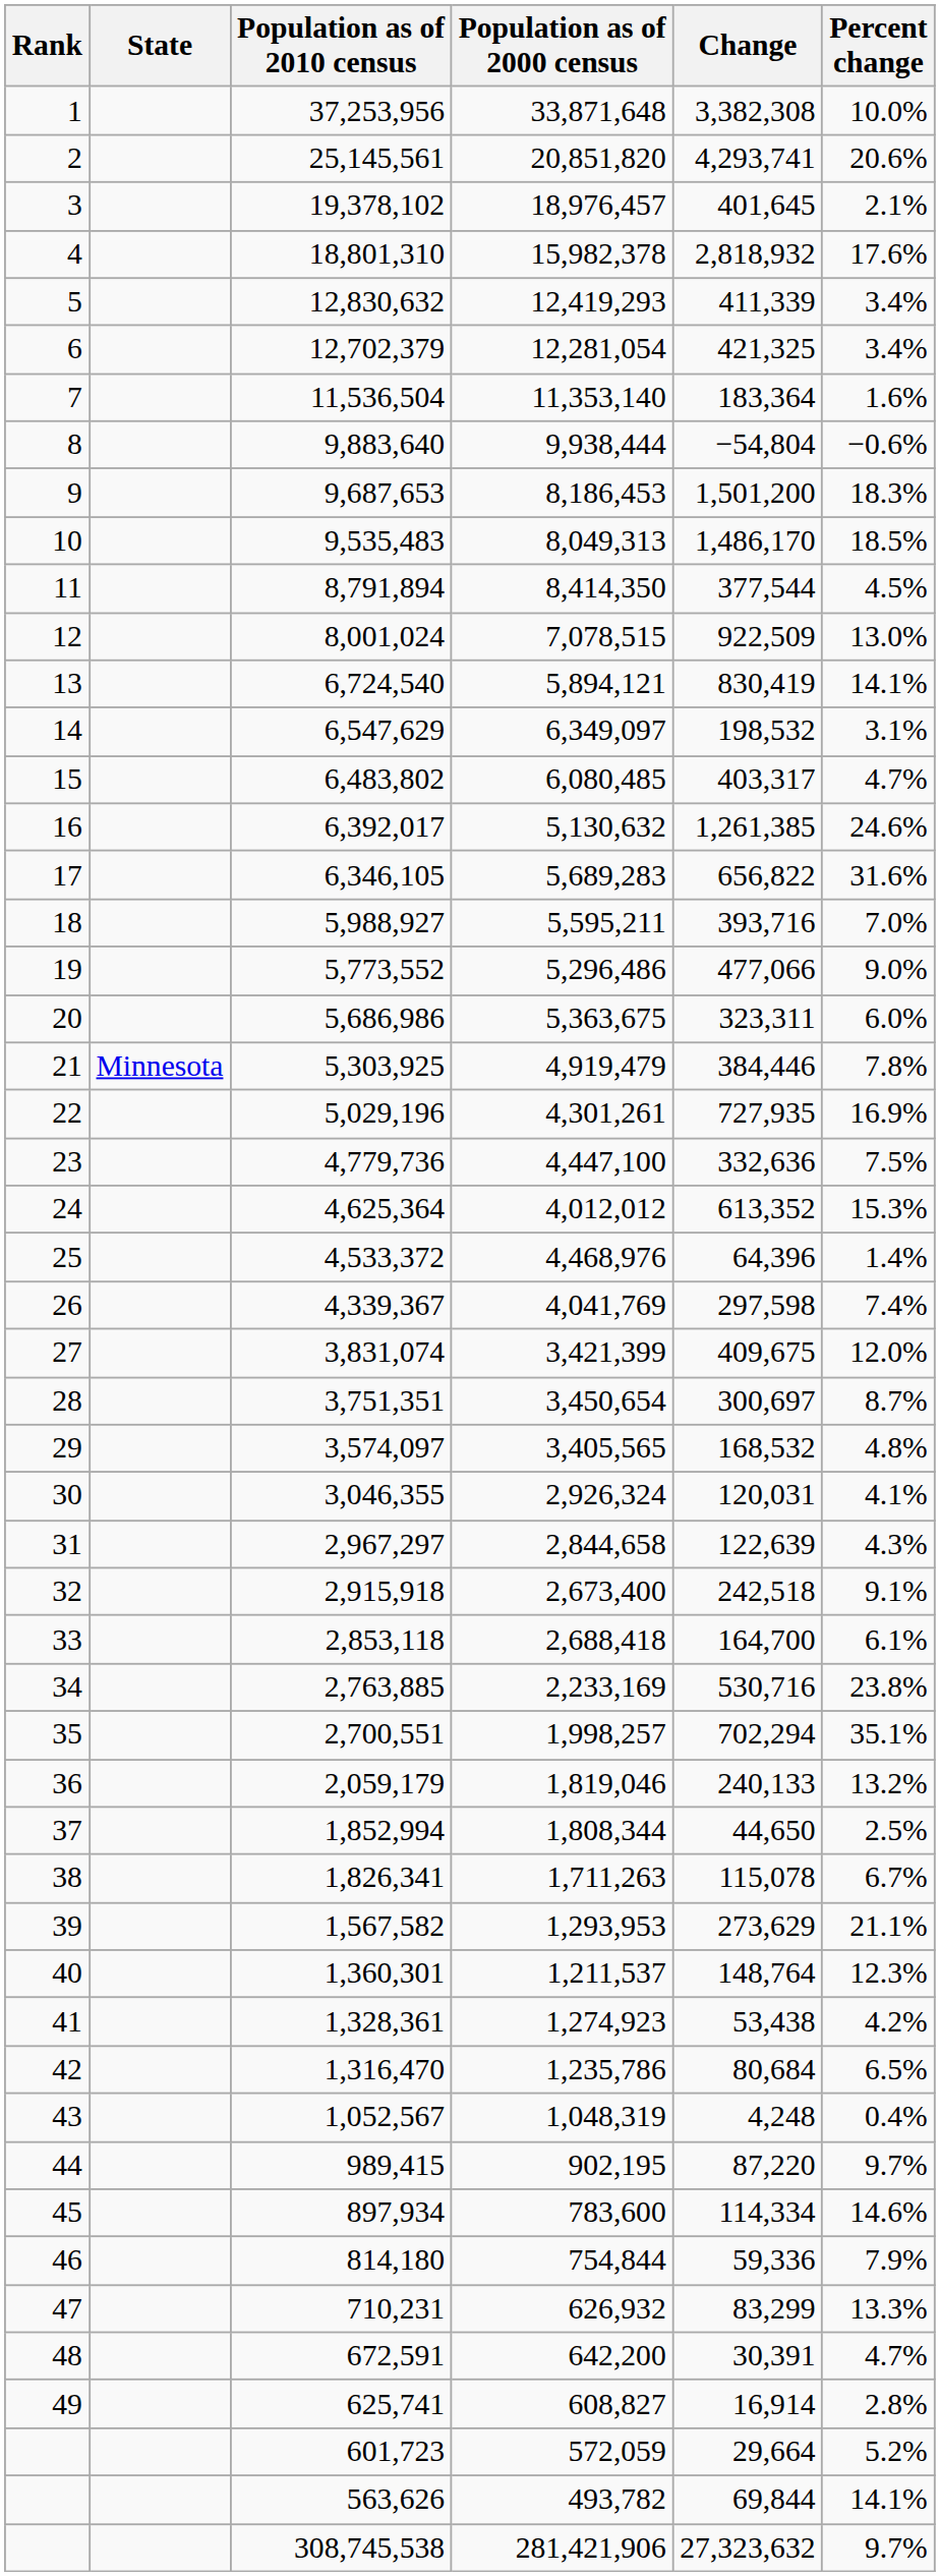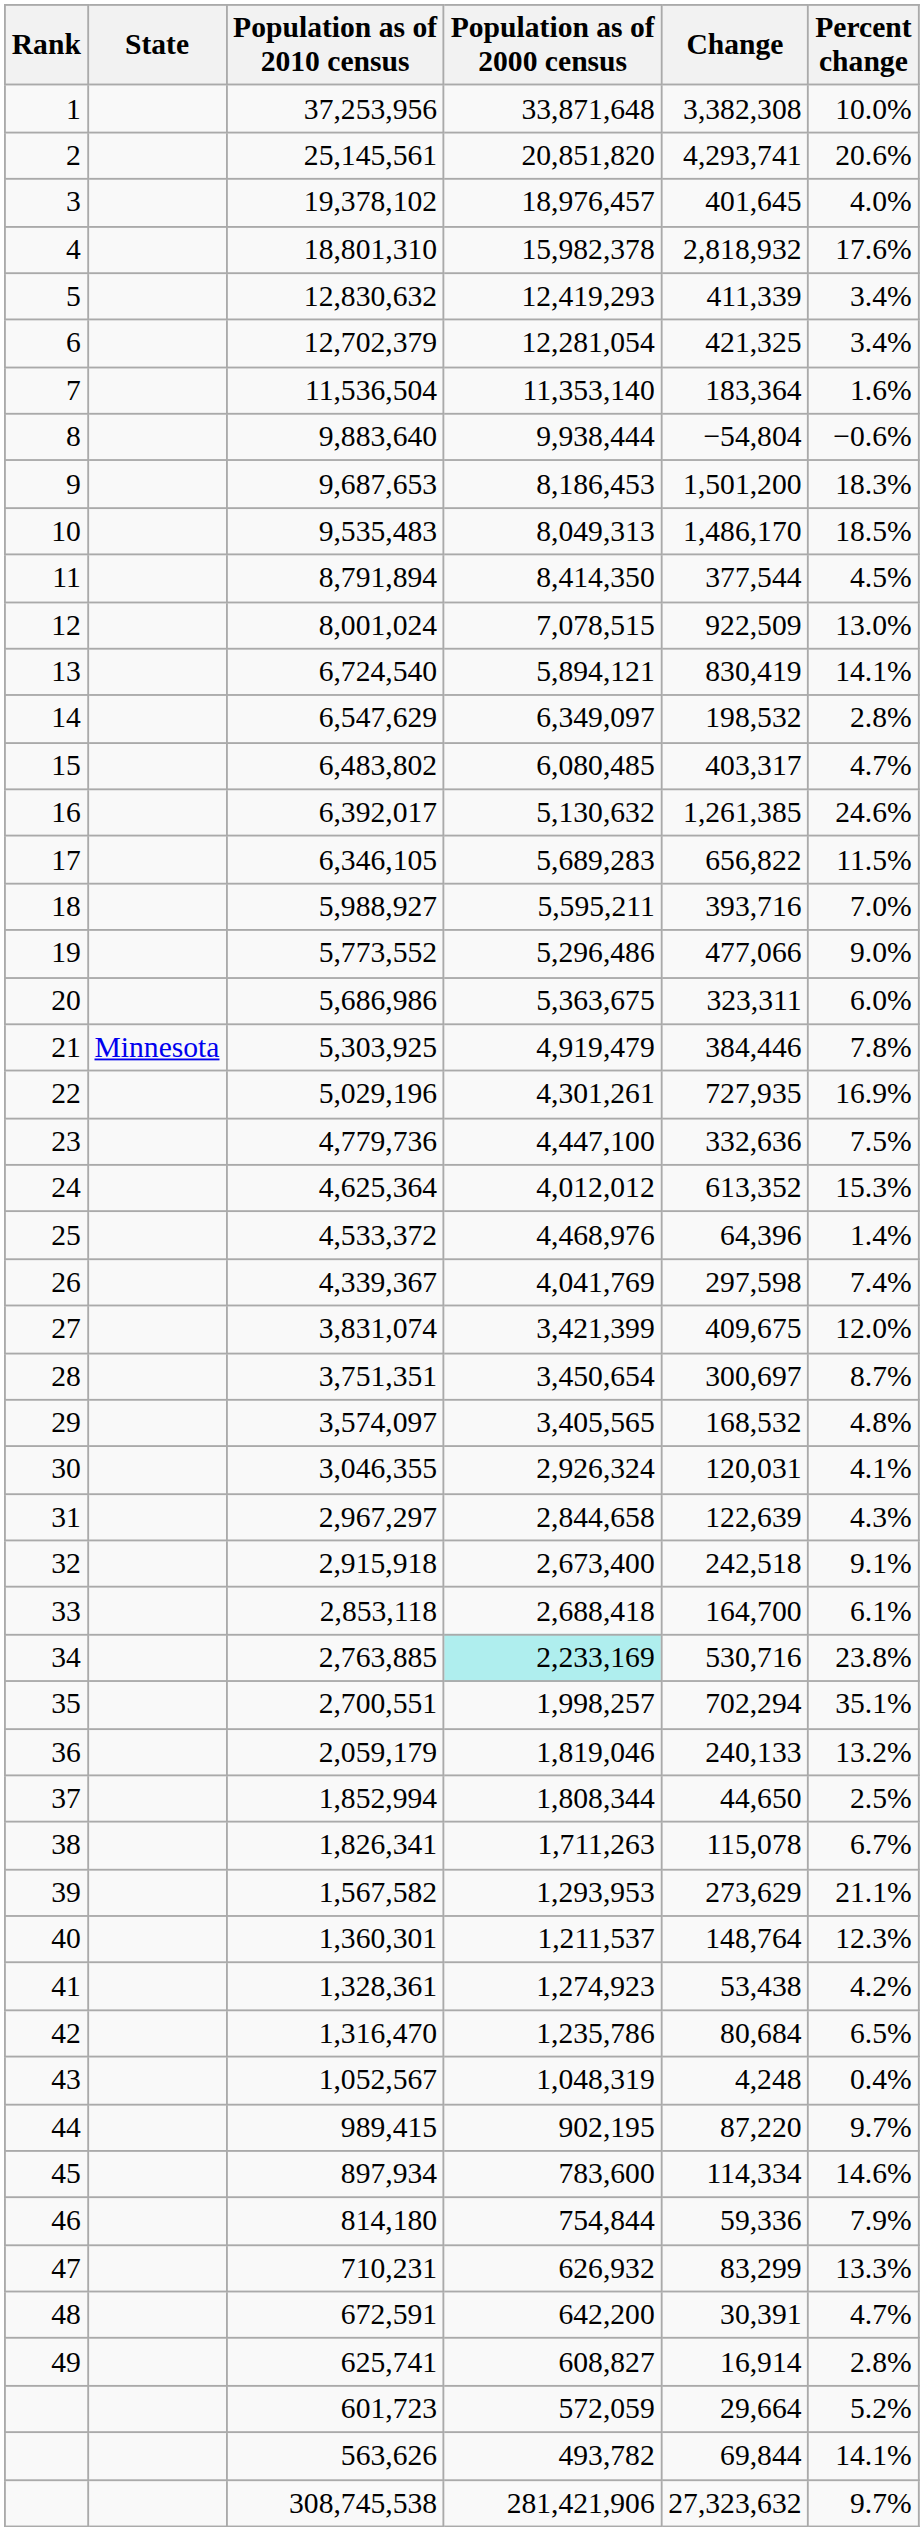 <table class="wikitable sortable" style="text-align: right;">
 <tr>
 <th>Rank</th>
 <th>State</th>
 <th>Population as of<br>2010 census</th>
 <th>Population as of<br>2000 census</th>
 <th data-sort-type="number">Change</th>
 <th data-sort-type="number">Percent<br>change</th>
 </tr>
 <tr>
 <td>1</td>
 <td style="text-align: left;"></td>
 <td>37,253,956</td>
 <td>33,871,648</td>
 <td>3,382,308 </td>
 <td>10.0% </td>
 </tr>
 <tr>
 <td>2</td>
 <td style="text-align: left;"></td>
 <td>25,145,561</td>
 <td>20,851,820</td>
 <td>4,293,741 </td>
 <td>20.6% </td>
 </tr>
 <tr>
 <td>3</td>
 <td style="text-align: left;"></td>
 <td>19,378,102</td>
 <td>18,976,457</td>
 <td>401,645 </td>
-<td>2.1% </td>
+<td>4.0% </td>
 </tr>
 <tr>
 <td>4</td>
 <td style="text-align: left;"></td>
 <td>18,801,310</td>
 <td>15,982,378</td>
 <td>2,818,932 </td>
 <td>17.6% </td>
 </tr>
 <tr>
 <td>5</td>
 <td style="text-align: left;"></td>
 <td>12,830,632</td>
 <td>12,419,293</td>
 <td>411,339 </td>
 <td>3.4% </td>
 </tr>
 <tr>
 <td>6</td>
 <td style="text-align: left;"></td>
 <td>12,702,379</td>
 <td>12,281,054</td>
 <td>421,325 </td>
 <td>3.4% </td>
 </tr>
 <tr>
 <td>7</td>
 <td style="text-align: left;"></td>
 <td>11,536,504</td>
 <td>11,353,140</td>
 <td>183,364 </td>
 <td>1.6% </td>
 </tr>
 <tr>
 <td>8</td>
 <td style="text-align: left;"></td>
 <td>9,883,640</td>
 <td>9,938,444</td>
 <td>−54,804 </td>
 <td>−0.6% </td>
 </tr>
 <tr>
 <td>9</td>
 <td style="text-align: left;"></td>
 <td>9,687,653</td>
 <td>8,186,453</td>
 <td>1,501,200 </td>
 <td>18.3% </td>
 </tr>
 <tr>
 <td>10</td>
 <td style="text-align: left;"></td>
 <td>9,535,483</td>
 <td>8,049,313</td>
 <td>1,486,170 </td>
 <td>18.5% </td>
 </tr>
 <tr>
 <td>11</td>
 <td style="text-align: left;"></td>
 <td>8,791,894</td>
 <td>8,414,350</td>
 <td>377,544 </td>
 <td>4.5% </td>
 </tr>
 <tr>
 <td>12</td>
 <td style="text-align: left;"></td>
 <td>8,001,024</td>
 <td>7,078,515</td>
 <td>922,509 </td>
 <td>13.0% </td>
 </tr>
 <tr>
 <td>13</td>
 <td style="text-align: left;"></td>
 <td>6,724,540</td>
 <td>5,894,121</td>
 <td>830,419 </td>
 <td>14.1% </td>
 </tr>
 <tr>
 <td>14</td>
 <td style="text-align: left;"></td>
 <td>6,547,629</td>
 <td>6,349,097</td>
 <td>198,532 </td>
-<td>3.1% </td>
+<td>2.8% </td>
 </tr>
 <tr>
 <td>15</td>
 <td style="text-align: left;"></td>
 <td>6,483,802</td>
 <td>6,080,485</td>
 <td>403,317 </td>
 <td>4.7% </td>
 </tr>
 <tr>
 <td>16</td>
 <td style="text-align: left;"></td>
 <td>6,392,017</td>
 <td>5,130,632</td>
 <td>1,261,385 </td>
 <td>24.6% </td>
 </tr>
 <tr>
 <td>17</td>
 <td style="text-align: left;"></td>
 <td>6,346,105</td>
 <td>5,689,283</td>
 <td>656,822 </td>
-<td>31.6% </td>
+<td>11.5% </td>
 </tr>
 <tr>
 <td>18</td>
 <td style="text-align: left;"></td>
 <td>5,988,927</td>
 <td>5,595,211</td>
 <td>393,716 </td>
 <td>7.0% </td>
 </tr>
 <tr>
 <td>19</td>
 <td style="text-align: left;"></td>
 <td>5,773,552</td>
 <td>5,296,486</td>
 <td>477,066 </td>
 <td>9.0% </td>
 </tr>
 <tr>
 <td>20</td>
 <td style="text-align: left;"></td>
 <td>5,686,986</td>
 <td>5,363,675</td>
 <td>323,311 </td>
 <td>6.0% </td>
 </tr>
 <tr>
 <td>21</td>
 <td style="text-align: left;"> <a href='#'>Minnesota</a></td>
 <td>5,303,925</td>
 <td>4,919,479</td>
 <td>384,446 </td>
 <td>7.8% </td>
 </tr>
 <tr>
 <td>22</td>
 <td style="text-align: left;"></td>
 <td>5,029,196</td>
 <td>4,301,261</td>
 <td>727,935 </td>
 <td>16.9% </td>
 </tr>
 <tr>
 <td>23</td>
 <td style="text-align: left;"></td>
 <td>4,779,736</td>
 <td>4,447,100</td>
 <td>332,636 </td>
 <td>7.5% </td>
 </tr>
 <tr>
 <td>24</td>
 <td style="text-align: left;"></td>
 <td>4,625,364</td>
 <td>4,012,012</td>
 <td>613,352 </td>
 <td>15.3% </td>
 </tr>
 <tr>
 <td>25</td>
 <td style="text-align: left;"></td>
 <td>4,533,372</td>
 <td>4,468,976</td>
 <td>64,396 </td>
 <td>1.4% </td>
 </tr>
 <tr>
 <td>26</td>
 <td style="text-align: left;"></td>
 <td>4,339,367</td>
 <td>4,041,769</td>
 <td>297,598 </td>
 <td>7.4% </td>
 </tr>
 <tr>
 <td>27</td>
 <td style="text-align: left;"></td>
 <td>3,831,074</td>
 <td>3,421,399</td>
 <td>409,675 </td>
 <td>12.0% </td>
 </tr>
 <tr>
 <td>28</td>
 <td style="text-align: left;"></td>
 <td>3,751,351</td>
 <td>3,450,654</td>
 <td>300,697 </td>
 <td>8.7% </td>
 </tr>
 <tr>
 <td>29</td>
 <td style="text-align: left;"></td>
 <td>3,574,097</td>
 <td>3,405,565</td>
 <td>168,532 </td>
 <td>4.8% </td>
 </tr>
 <tr>
 <td>30</td>
 <td style="text-align: left;"></td>
 <td>3,046,355</td>
 <td>2,926,324</td>
 <td>120,031 </td>
 <td>4.1% </td>
 </tr>
 <tr>
 <td>31</td>
 <td style="text-align: left;"></td>
 <td>2,967,297</td>
 <td>2,844,658</td>
 <td>122,639 </td>
 <td>4.3% </td>
 </tr>
 <tr>
 <td>32</td>
 <td style="text-align: left;"></td>
 <td>2,915,918</td>
 <td>2,673,400</td>
 <td>242,518 </td>
 <td>9.1% </td>
 </tr>
 <tr>
 <td>33</td>
 <td style="text-align: left;"></td>
 <td>2,853,118</td>
 <td>2,688,418</td>
 <td>164,700 </td>
 <td>6.1% </td>
 </tr>
 <tr>
 <td>34</td>
 <td style="text-align: left;"></td>
 <td>2,763,885</td>
-<td>2,233,169</td>
+<td style="background: paleturquoise;">2,233,169</td>
 <td>530,716 </td>
 <td>23.8% </td>
 </tr>
 <tr>
 <td>35</td>
 <td style="text-align: left;"></td>
 <td>2,700,551</td>
 <td>1,998,257</td>
 <td>702,294 </td>
 <td>35.1% </td>
 </tr>
 <tr>
 <td>36</td>
 <td style="text-align: left;"></td>
 <td>2,059,179</td>
 <td>1,819,046</td>
 <td>240,133 </td>
 <td>13.2% </td>
 </tr>
 <tr>
 <td>37</td>
 <td style="text-align: left;"></td>
 <td>1,852,994</td>
 <td>1,808,344</td>
 <td>44,650 </td>
 <td>2.5% </td>
 </tr>
 <tr>
 <td>38</td>
 <td style="text-align: left;"></td>
 <td>1,826,341</td>
 <td>1,711,263</td>
 <td>115,078 </td>
 <td>6.7% </td>
 </tr>
 <tr>
 <td>39</td>
 <td style="text-align: left;"></td>
 <td>1,567,582</td>
 <td>1,293,953</td>
 <td>273,629 </td>
 <td>21.1% </td>
 </tr>
 <tr>
 <td>40</td>
 <td style="text-align: left;"></td>
 <td>1,360,301</td>
 <td>1,211,537</td>
 <td>148,764 </td>
 <td>12.3% </td>
 </tr>
 <tr>
 <td>41</td>
 <td style="text-align: left;"></td>
 <td>1,328,361</td>
 <td>1,274,923</td>
 <td>53,438 </td>
 <td>4.2% </td>
 </tr>
 <tr>
 <td>42</td>
 <td style="text-align: left;"></td>
 <td>1,316,470</td>
 <td>1,235,786</td>
 <td>80,684 </td>
 <td>6.5% </td>
 </tr>
 <tr>
 <td>43</td>
 <td style="text-align: left;"></td>
 <td>1,052,567</td>
 <td>1,048,319</td>
 <td>4,248 </td>
 <td>0.4% </td>
 </tr>
 <tr>
 <td>44</td>
 <td style="text-align: left;"></td>
 <td>989,415</td>
 <td>902,195</td>
 <td>87,220 </td>
 <td>9.7% </td>
 </tr>
 <tr>
 <td>45</td>
 <td style="text-align: left;"></td>
 <td>897,934</td>
 <td>783,600</td>
 <td>114,334 </td>
 <td>14.6% </td>
 </tr>
 <tr>
 <td>46</td>
 <td style="text-align: left;"></td>
 <td>814,180</td>
 <td>754,844</td>
 <td>59,336 </td>
 <td>7.9% </td>
 </tr>
 <tr>
 <td>47</td>
 <td style="text-align: left;"></td>
 <td>710,231</td>
 <td>626,932</td>
 <td>83,299 </td>
 <td>13.3% </td>
 </tr>
 <tr>
 <td>48</td>
 <td style="text-align: left;"></td>
 <td>672,591</td>
 <td>642,200</td>
 <td>30,391 </td>
 <td>4.7% </td>
 </tr>
 <tr>
 <td>49</td>
 <td style="text-align: left;"></td>
 <td>625,741</td>
 <td>608,827</td>
 <td>16,914 </td>
 <td>2.8% </td>
 </tr>
 <tr>
 <td></td>
 <td style="text-align: left;"></td>
 <td>601,723</td>
 <td>572,059</td>
 <td>29,664 </td>
 <td>5.2% </td>
 </tr>
 <tr>
 <td></td>
 <td style="text-align: left;"></td>
 <td>563,626</td>
 <td>493,782</td>
 <td>69,844 </td>
 <td>14.1% </td>
 </tr>
 <tr class="sortbottom">
 <td> </td>
 <td style="text-align: left;"></td>
 <td>308,745,538</td>
 <td>281,421,906</td>
 <td>27,323,632 </td>
 <td>9.7% </td>
 </tr>
 </table>
